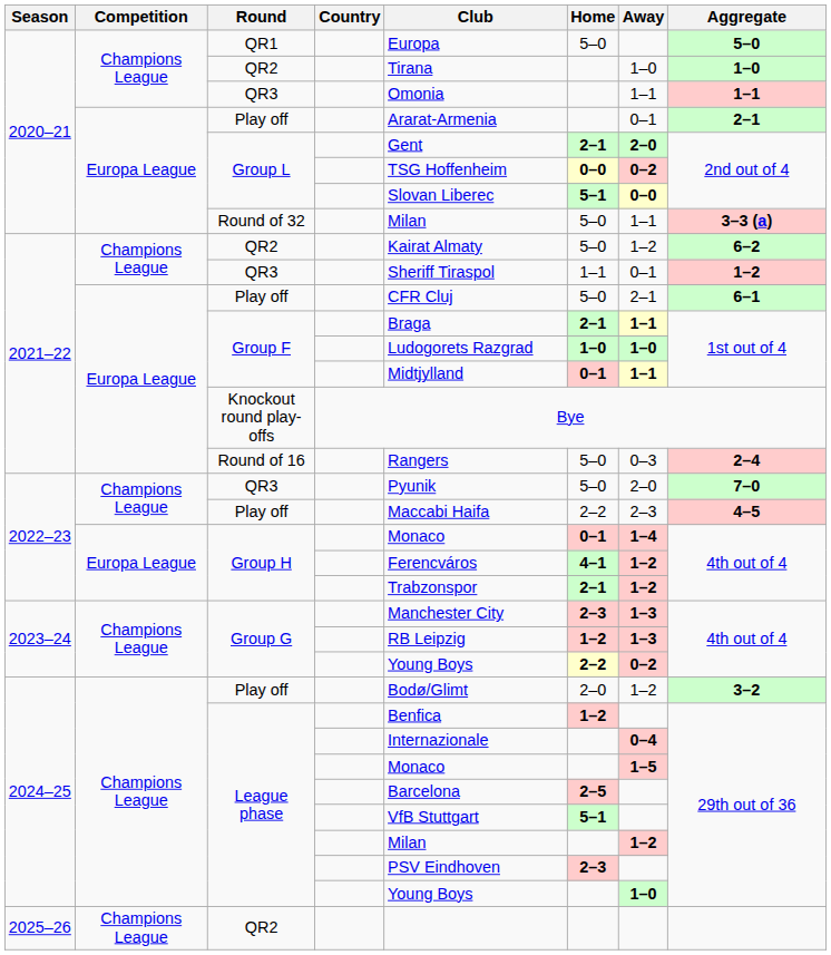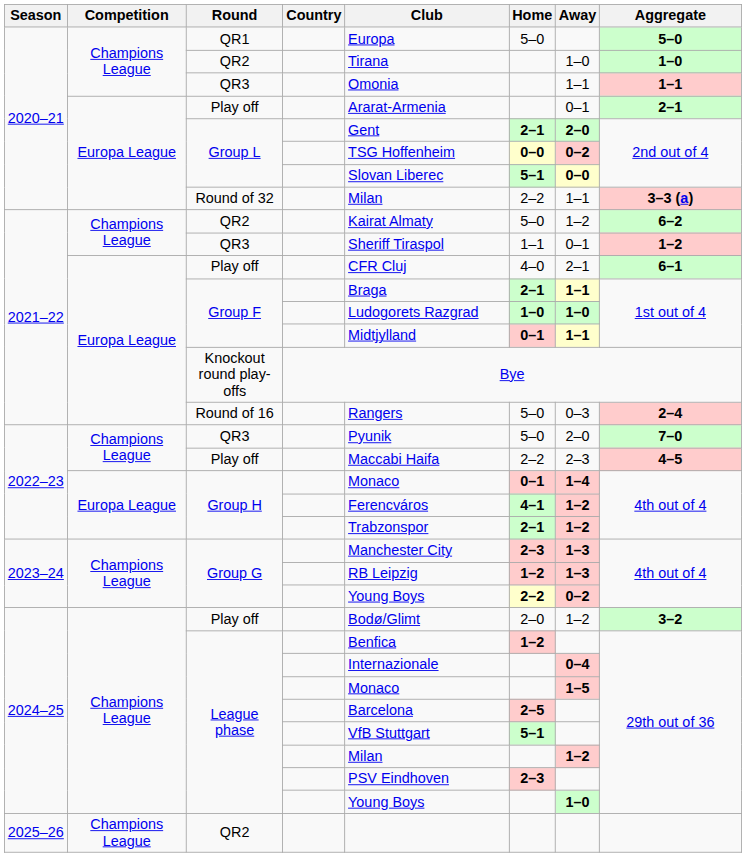 <table class="wikitable" style="text-align:center">
 <tr>
 <th>Season</th>
 <th width=125>Competition</th>
 <th width=100>Round</th>
 <th>Country</th>
 <th width=175>Club</th>
 <th>Home</th>
 <th>Away</th>
 <th width=150>Aggregate</th>
 </tr>
 <tr>
 <td rowspan=8><a href='#'>2020–21</a></td>
 <td rowspan=3><a href='#'>Champions League</a></td>
 <td>QR1</td>
 <td></td>
 <td align=left><a href='#'>Europa</a></td>
 <td>5–0</td>
 <td></td>
 <td bgcolor=ccffcc><strong>5–0</strong></td>
 </tr>
 <tr>
 <td>QR2</td>
 <td></td>
 <td align=left><a href='#'>Tirana</a></td>
 <td></td>
 <td>1–0</td>
 <td bgcolor=ccffcc><strong>1–0</strong></td>
 </tr>
 <tr>
 <td>QR3</td>
 <td></td>
 <td align=left><a href='#'>Omonia</a></td>
 <td></td>
 <td>1–1</td>
 <td bgcolor=ffcccc><strong>1–1 </strong></td>
 </tr>
 <tr>
 <td rowspan=5><a href='#'>Europa League</a></td>
 <td>Play off</td>
 <td></td>
 <td align=left><a href='#'>Ararat-Armenia</a></td>
 <td></td>
 <td>0–1</td>
 <td bgcolor=ccffcc><strong>2–1</strong></td>
 </tr>
 <tr>
 <td rowspan=3><a href='#'>Group L</a></td>
 <td></td>
 <td align=left><a href='#'>Gent</a></td>
 <td bgcolor=ccffcc><strong>2–1</strong></td>
 <td bgcolor=ccffcc><strong>2–0</strong></td>
 <td rowspan=3><a href='#'>2nd out of 4</a></td>
 </tr>
 <tr>
 <td></td>
 <td align=left><a href='#'>TSG Hoffenheim</a></td>
 <td bgcolor=ffffcc><strong>0–0</strong></td>
 <td bgcolor=ffcccc><strong>0–2</strong></td>
 </tr>
 <tr>
 <td></td>
 <td align=left><a href='#'>Slovan Liberec</a></td>
 <td bgcolor=ccffcc><strong>5–1</strong></td>
 <td bgcolor=ffffcc><strong>0–0</strong></td>
 </tr>
 <tr>
 <td>Round of 32</td>
 <td></td>
 <td align=left><a href='#'>Milan</a></td>
-<td>5–0</td>
+<td>2–2</td>
 <td>1–1</td>
 <td bgcolor=ffcccc><strong>3–3 (<a href='#'>a</a>)</strong></td>
 </tr>
 <tr>
 <td rowspan=8><a href='#'>2021–22</a></td>
 <td rowspan=2><a href='#'>Champions League</a></td>
 <td>QR2</td>
 <td></td>
 <td align=left><a href='#'>Kairat Almaty</a></td>
 <td>5–0</td>
 <td>1–2</td>
 <td bgcolor=ccffcc><strong>6–2</strong></td>
 </tr>
 <tr>
 <td>QR3</td>
 <td></td>
 <td align=left><a href='#'>Sheriff Tiraspol</a></td>
 <td>1–1</td>
 <td>0–1</td>
 <td bgcolor=ffcccc><strong>1–2</strong></td>
 </tr>
 <tr>
 <td rowspan=6><a href='#'>Europa League</a></td>
 <td>Play off</td>
 <td></td>
 <td align=left><a href='#'>CFR Cluj</a></td>
-<td>5–0</td>
+<td>4–0</td>
 <td>2–1</td>
 <td bgcolor=ccffcc><strong>6–1</strong></td>
 </tr>
 <tr>
 <td rowspan=3><a href='#'>Group F</a></td>
 <td></td>
 <td align=left><a href='#'>Braga</a></td>
 <td bgcolor=ccffcc><strong>2–1</strong></td>
 <td bgcolor=ffffcc><strong>1–1</strong></td>
 <td rowspan=3><a href='#'>1st out of 4</a></td>
 </tr>
 <tr>
 <td></td>
 <td align=left><a href='#'>Ludogorets Razgrad</a></td>
 <td bgcolor=ccffcc><strong>1–0</strong></td>
 <td bgcolor=ccffcc><strong>1–0</strong></td>
 </tr>
 <tr>
 <td></td>
 <td align=left><a href='#'>Midtjylland</a></td>
 <td bgcolor=ffcccc><strong>0–1</strong></td>
 <td bgcolor=ffffcc><strong>1–1</strong></td>
 </tr>
 <tr>
 <td>Knockout round play-offs</td>
 <td colspan="5"><a href='#'>Bye</a></td>
 </tr>
 <tr>
 <td>Round of 16</td>
 <td></td>
 <td align=left><a href='#'>Rangers</a></td>
 <td>5–0</td>
 <td bgcolor=>0–3</td>
 <td bgcolor=ffcccc><strong>2–4</strong></td>
 </tr>
 <tr>
 <td rowspan=5><a href='#'>2022–23</a></td>
 <td rowspan=2><a href='#'>Champions League</a></td>
 <td>QR3</td>
 <td></td>
 <td align=left><a href='#'>Pyunik</a></td>
 <td>5–0</td>
 <td>2–0</td>
 <td bgcolor=ccffcc><strong>7–0</strong></td>
 </tr>
 <tr>
 <td>Play off</td>
 <td></td>
 <td align=left><a href='#'>Maccabi Haifa</a></td>
 <td>2–2</td>
 <td>2–3</td>
 <td bgcolor=ffcccc><strong>4–5</strong></td>
 </tr>
 <tr>
 <td rowspan=3><a href='#'>Europa League</a></td>
 <td rowspan=3><a href='#'>Group H</a></td>
 <td></td>
 <td align=left><a href='#'>Monaco</a></td>
 <td bgcolor=ffcccc><strong>0–1</strong></td>
 <td bgcolor=ffcccc><strong>1–4</strong></td>
 <td rowspan=3><a href='#'>4th out of 4</a></td>
 </tr>
 <tr>
 <td></td>
 <td align=left><a href='#'>Ferencváros</a></td>
 <td bgcolor=ccffcc><strong>4–1</strong></td>
 <td bgcolor=ffcccc><strong>1–2</strong></td>
 </tr>
 <tr>
 <td></td>
 <td align=left><a href='#'>Trabzonspor</a></td>
 <td bgcolor=ccffcc><strong>2–1</strong></td>
 <td bgcolor=ffcccc><strong>1–2</strong></td>
 </tr>
 <tr>
 <td rowspan=3><a href='#'>2023–24</a></td>
 <td rowspan=3><a href='#'>Champions League</a></td>
 <td rowspan=3><a href='#'>Group G</a></td>
 <td></td>
 <td align=left><a href='#'>Manchester City</a></td>
 <td bgcolor=ffcccc><strong>2–3</strong></td>
 <td bgcolor=ffcccc><strong>1–3</strong></td>
 <td rowspan=3><a href='#'>4th out of 4</a></td>
 </tr>
 <tr>
 <td></td>
 <td align=left><a href='#'>RB Leipzig</a></td>
 <td bgcolor=ffcccc><strong>1–2</strong></td>
 <td bgcolor=ffcccc><strong>1–3</strong></td>
 </tr>
 <tr>
 <td></td>
 <td align=left><a href='#'>Young Boys</a></td>
 <td bgcolor=ffffcc><strong>2–2</strong></td>
 <td bgcolor=ffcccc><strong>0–2</strong></td>
 </tr>
 <tr>
 <td rowspan=9><a href='#'>2024–25</a></td>
 <td rowspan=9><a href='#'>Champions League</a></td>
 <td>Play off</td>
 <td></td>
 <td align=left><a href='#'>Bodø/Glimt</a></td>
 <td>2–0</td>
 <td>1–2</td>
 <td bgcolor=ccffcc><strong>3–2</strong></td>
 </tr>
 <tr>
 <td rowspan=8><a href='#'>League phase</a></td>
 <td></td>
 <td align=left><a href='#'>Benfica</a></td>
 <td bgcolor=ffcccc><strong>1–2</strong></td>
 <td></td>
 <td rowspan=8><a href='#'>29th out of 36</a></td>
 </tr>
 <tr>
 <td></td>
 <td align=left><a href='#'>Internazionale</a></td>
 <td></td>
 <td bgcolor=ffcccc><strong>0–4</strong></td>
 </tr>
 <tr>
 <td></td>
 <td align=left><a href='#'>Monaco</a></td>
 <td></td>
 <td bgcolor=ffcccc><strong>1–5</strong></td>
 </tr>
 <tr>
 <td></td>
 <td align=left><a href='#'>Barcelona</a></td>
 <td bgcolor=ffcccc><strong>2–5</strong></td>
 <td></td>
 </tr>
 <tr>
 <td></td>
 <td align=left><a href='#'>VfB Stuttgart</a></td>
 <td bgcolor=ccffcc><strong>5–1</strong></td>
 <td></td>
 </tr>
 <tr>
 <td></td>
 <td align=left><a href='#'>Milan</a></td>
 <td></td>
 <td bgcolor=ffcccc><strong>1–2</strong></td>
 </tr>
 <tr>
 <td></td>
 <td align=left><a href='#'>PSV Eindhoven</a></td>
 <td bgcolor=ffcccc><strong>2–3</strong></td>
 <td></td>
 </tr>
 <tr>
 <td></td>
 <td align=left><a href='#'>Young Boys</a></td>
 <td></td>
 <td bgcolor=ccffcc><strong>1–0</strong></td>
 </tr>
 <tr>
 <td><a href='#'>2025–26</a></td>
 <td><a href='#'>Champions League</a></td>
 <td>QR2</td>
 <td></td>
 <td align=left></td>
 <td></td>
 <td></td>
 <td></td>
 </tr>
 </table>
